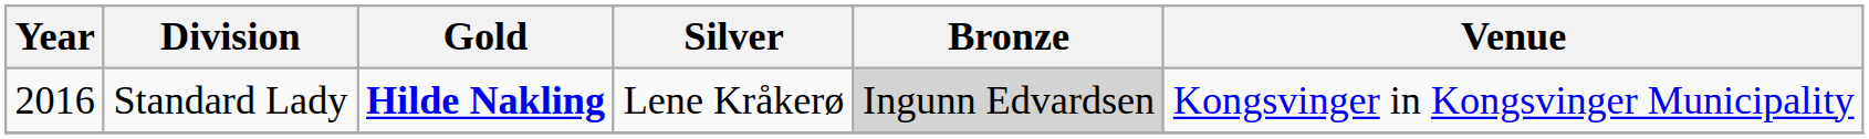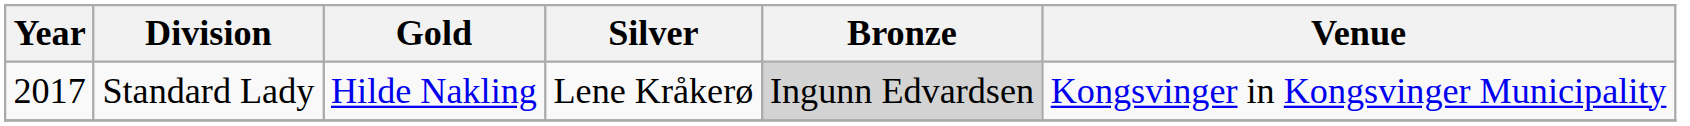 <table class="wikitable sortable" style="text-align: left;">
 <tr>
 <th>Year</th>
 <th>Division</th>
 <th> Gold</th>
 <th> Silver</th>
 <th> Bronze</th>
 <th>Venue</th>
 </tr>
 <tr>
-<td>2016</td>
+<td>2017</td>
 <td>Standard Lady</td>
-<td><strong><a href='#'>Hilde Nakling</a></strong></td>
+<td><a href='#'>Hilde Nakling</a></td>
 <td>Lene Kråkerø</td>
 <td style="background: lightgrey;">Ingunn Edvardsen</td>
 <td><a href='#'>Kongsvinger</a> in <a href='#'>Kongsvinger Municipality</a></td>
 </tr>
 <tr>
 </tr>
 </table>
